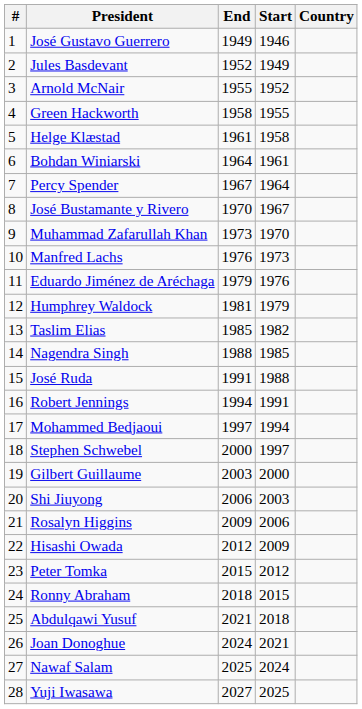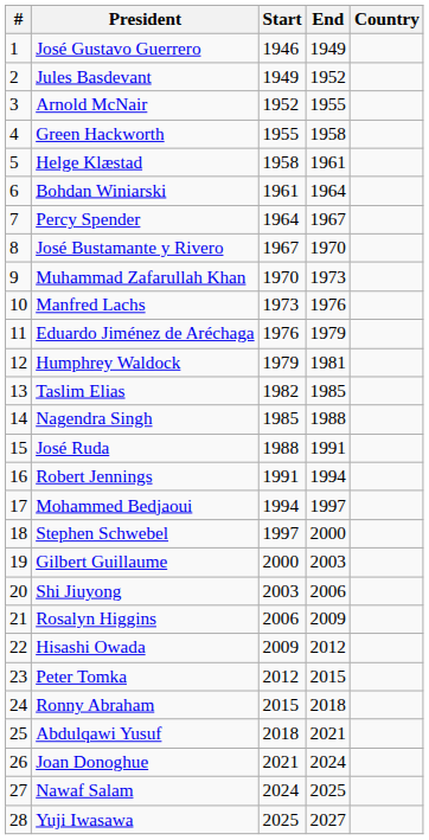 <table class=wikitable>
 <tr>
 <th>#</th>
 <th>President</th>
+<th>Start</th>
 <th>End</th>
-<th>Start</th>
 <th>Country</th>
 </tr>
 <tr>
 <td>1</td>
 <td><a href='#'>José Gustavo Guerrero</a></td>
+<td>1946</td>
 <td>1949</td>
-<td>1946</td>
 <td></td>
 </tr>
 <tr>
 <td>2</td>
 <td><a href='#'>Jules Basdevant</a></td>
+<td>1949</td>
 <td>1952</td>
-<td>1949</td>
 <td></td>
 </tr>
 <tr>
 <td>3</td>
 <td><a href='#'>Arnold McNair</a></td>
+<td>1952</td>
 <td>1955</td>
-<td>1952</td>
 <td></td>
 </tr>
 <tr>
 <td>4</td>
 <td><a href='#'>Green Hackworth</a></td>
+<td>1955</td>
 <td>1958</td>
-<td>1955</td>
 <td></td>
 </tr>
 <tr>
 <td>5</td>
 <td><a href='#'>Helge Klæstad</a></td>
+<td>1958</td>
 <td>1961</td>
-<td>1958</td>
 <td></td>
 </tr>
 <tr>
 <td>6</td>
 <td><a href='#'>Bohdan Winiarski</a></td>
+<td>1961</td>
 <td>1964</td>
-<td>1961</td>
 <td></td>
 </tr>
 <tr>
 <td>7</td>
 <td><a href='#'>Percy Spender</a></td>
+<td>1964</td>
 <td>1967</td>
-<td>1964</td>
 <td></td>
 </tr>
 <tr>
 <td>8</td>
 <td><a href='#'>José Bustamante y Rivero</a></td>
+<td>1967</td>
 <td>1970</td>
-<td>1967</td>
 <td></td>
 </tr>
 <tr>
 <td>9</td>
 <td><a href='#'>Muhammad Zafarullah Khan</a></td>
+<td>1970</td>
 <td>1973</td>
-<td>1970</td>
 <td></td>
 </tr>
 <tr>
 <td>10</td>
 <td><a href='#'>Manfred Lachs</a></td>
+<td>1973</td>
 <td>1976</td>
-<td>1973</td>
 <td></td>
 </tr>
 <tr>
 <td>11</td>
 <td><a href='#'>Eduardo Jiménez de Aréchaga</a></td>
+<td>1976</td>
 <td>1979</td>
-<td>1976</td>
 <td></td>
 </tr>
 <tr>
 <td>12</td>
 <td><a href='#'>Humphrey Waldock</a></td>
+<td>1979</td>
 <td>1981</td>
-<td>1979</td>
 <td></td>
 </tr>
 <tr>
 <td>13</td>
 <td><a href='#'>Taslim Elias</a></td>
+<td>1982</td>
 <td>1985</td>
-<td>1982</td>
 <td></td>
 </tr>
 <tr>
 <td>14</td>
 <td><a href='#'>Nagendra Singh</a></td>
+<td>1985</td>
 <td>1988</td>
-<td>1985</td>
 <td></td>
 </tr>
 <tr>
 <td>15</td>
 <td><a href='#'>José Ruda</a></td>
+<td>1988</td>
 <td>1991</td>
-<td>1988</td>
 <td></td>
 </tr>
 <tr>
 <td>16</td>
 <td><a href='#'>Robert Jennings</a></td>
+<td>1991</td>
 <td>1994</td>
-<td>1991</td>
 <td></td>
 </tr>
 <tr>
 <td>17</td>
 <td><a href='#'>Mohammed Bedjaoui</a></td>
+<td>1994</td>
 <td>1997</td>
-<td>1994</td>
 <td></td>
 </tr>
 <tr>
 <td>18</td>
 <td><a href='#'>Stephen Schwebel</a></td>
+<td>1997</td>
 <td>2000</td>
-<td>1997</td>
 <td></td>
 </tr>
 <tr>
 <td>19</td>
 <td><a href='#'>Gilbert Guillaume</a></td>
+<td>2000</td>
 <td>2003</td>
-<td>2000</td>
 <td></td>
 </tr>
 <tr>
 <td>20</td>
 <td><a href='#'>Shi Jiuyong</a></td>
+<td>2003</td>
 <td>2006</td>
-<td>2003</td>
 <td></td>
 </tr>
 <tr>
 <td>21</td>
 <td><a href='#'>Rosalyn Higgins</a></td>
+<td>2006</td>
 <td>2009</td>
-<td>2006</td>
 <td></td>
 </tr>
 <tr>
 <td>22</td>
 <td><a href='#'>Hisashi Owada</a></td>
+<td>2009</td>
 <td>2012</td>
-<td>2009</td>
 <td></td>
 </tr>
 <tr>
 <td>23</td>
 <td><a href='#'>Peter Tomka</a></td>
+<td>2012</td>
 <td>2015</td>
-<td>2012</td>
 <td></td>
 </tr>
 <tr>
 <td>24</td>
 <td><a href='#'>Ronny Abraham</a></td>
+<td>2015</td>
 <td>2018</td>
-<td>2015</td>
 <td></td>
 </tr>
 <tr>
 <td>25</td>
 <td><a href='#'>Abdulqawi Yusuf</a></td>
+<td>2018</td>
 <td>2021</td>
-<td>2018</td>
 <td></td>
 </tr>
 <tr>
 <td>26</td>
 <td><a href='#'>Joan Donoghue</a></td>
+<td>2021</td>
 <td>2024</td>
-<td>2021</td>
 <td></td>
 </tr>
 <tr>
 <td>27</td>
 <td><a href='#'>Nawaf Salam</a></td>
+<td>2024</td>
 <td>2025</td>
-<td>2024</td>
 <td></td>
 </tr>
 <tr>
 <td>28</td>
 <td><a href='#'>Yuji Iwasawa</a></td>
+<td>2025</td>
 <td>2027</td>
-<td>2025</td>
 <td></td>
 </tr>
 </table>
